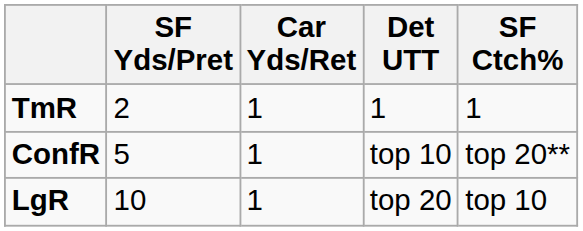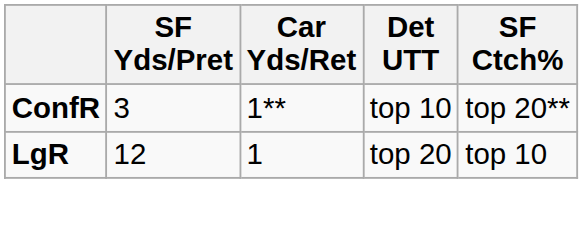 <table class="wikitable">
 <tr>
 <th></th>
 <th>SF<br>Yds/Pret</th>
 <th>Car<br>Yds/Ret</th>
 <th>Det<br>UTT</th>
 <th>SF<br>Ctch%</th>
 </tr>
 <tr>
-<td><strong>TmR</strong></td>
-<td>2</td>
-<td>1</td>
-<td>1</td>
-<td>1</td>
-</tr>
-<tr>
 <td><strong>ConfR</strong></td>
-<td>5</td>
-<td>1</td>
+<td>3</td>
+<td>1**</td>
 <td>top 10</td>
 <td>top 20**</td>
 </tr>
 <tr>
 <td><strong>LgR</strong></td>
-<td>10</td>
+<td>12</td>
 <td>1</td>
 <td>top 20</td>
 <td>top 10</td>
 </tr>
 </table>
